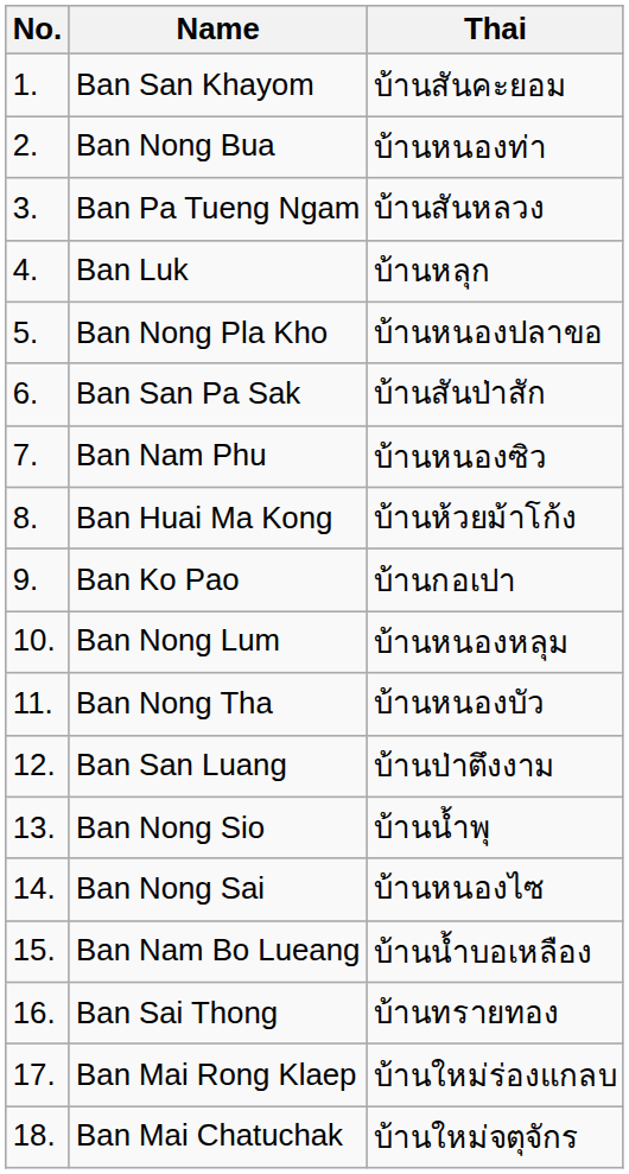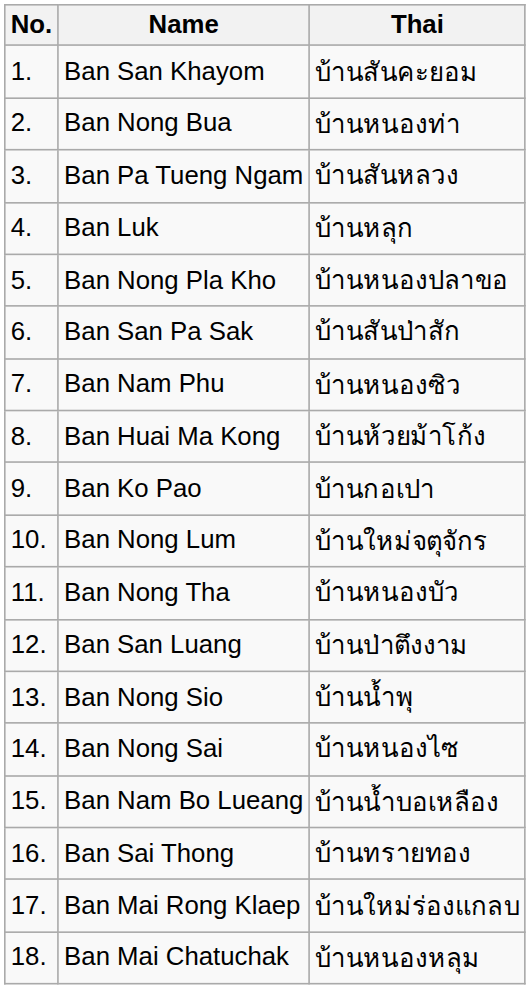 <table class="wikitable sortable">
 <tr>
 <th>No.</th>
 <th>Name</th>
 <th>Thai</th>
 </tr>
 <tr>
 <td>1.</td>
 <td>Ban San Khayom</td>
 <td>บ้านสันคะยอม</td>
 </tr>
 <tr>
 <td>2.</td>
 <td>Ban Nong Bua</td>
 <td>บ้านหนองท่า</td>
 </tr>
 <tr>
 <td>3.</td>
 <td>Ban Pa Tueng Ngam</td>
 <td>บ้านสันหลวง</td>
 </tr>
 <tr>
 <td>4.</td>
 <td>Ban Luk</td>
 <td>บ้านหลุก</td>
 </tr>
 <tr>
 <td>5.</td>
 <td>Ban Nong Pla Kho</td>
 <td>บ้านหนองปลาขอ</td>
 </tr>
 <tr>
 <td>6.</td>
 <td>Ban San Pa Sak</td>
 <td>บ้านสันป่าสัก</td>
 </tr>
 <tr>
 <td>7.</td>
 <td>Ban Nam Phu</td>
 <td>บ้านหนองซิว</td>
 </tr>
 <tr>
 <td>8.</td>
 <td>Ban Huai Ma Kong</td>
 <td>บ้านห้วยม้าโก้ง</td>
 </tr>
 <tr>
 <td>9.</td>
 <td>Ban Ko Pao</td>
 <td>บ้านกอเปา</td>
 </tr>
 <tr>
 <td>10.</td>
 <td>Ban Nong Lum</td>
-<td>บ้านหนองหลุม</td>
+<td>บ้านใหม่จตุจักร</td>
 </tr>
 <tr>
 <td>11.</td>
 <td>Ban Nong Tha</td>
 <td>บ้านหนองบัว</td>
 </tr>
 <tr>
 <td>12.</td>
 <td>Ban San Luang</td>
 <td>บ้านป่าตึงงาม</td>
 </tr>
 <tr>
 <td>13.</td>
 <td>Ban Nong Sio</td>
 <td>บ้านน้ำพุ</td>
 </tr>
 <tr>
 <td>14.</td>
 <td>Ban Nong Sai</td>
 <td>บ้านหนองไซ</td>
 </tr>
 <tr>
 <td>15.</td>
 <td>Ban Nam Bo Lueang</td>
 <td>บ้านน้ำบอเหลือง</td>
 </tr>
 <tr>
 <td>16.</td>
 <td>Ban Sai Thong</td>
 <td>บ้านทรายทอง</td>
 </tr>
 <tr>
 <td>17.</td>
 <td>Ban Mai Rong Klaep</td>
 <td>บ้านใหม่ร่องแกลบ</td>
 </tr>
 <tr>
 <td>18.</td>
 <td>Ban Mai Chatuchak</td>
-<td>บ้านใหม่จตุจักร</td>
+<td>บ้านหนองหลุม</td>
 </tr>
 </table>
